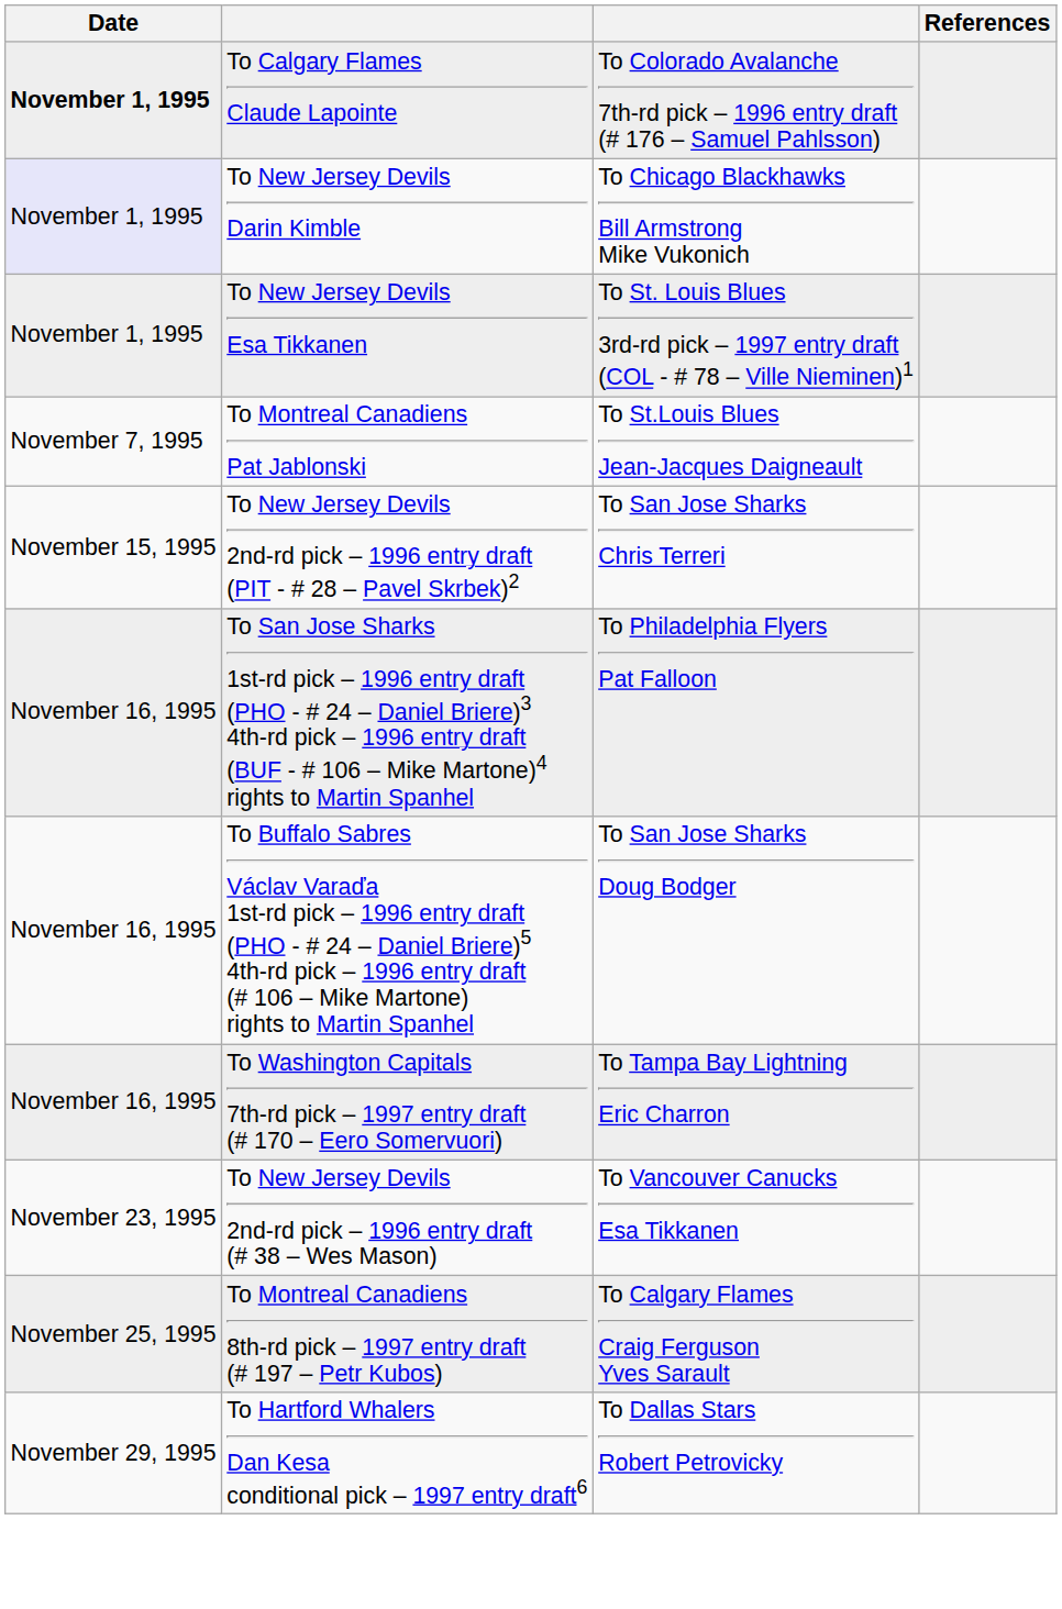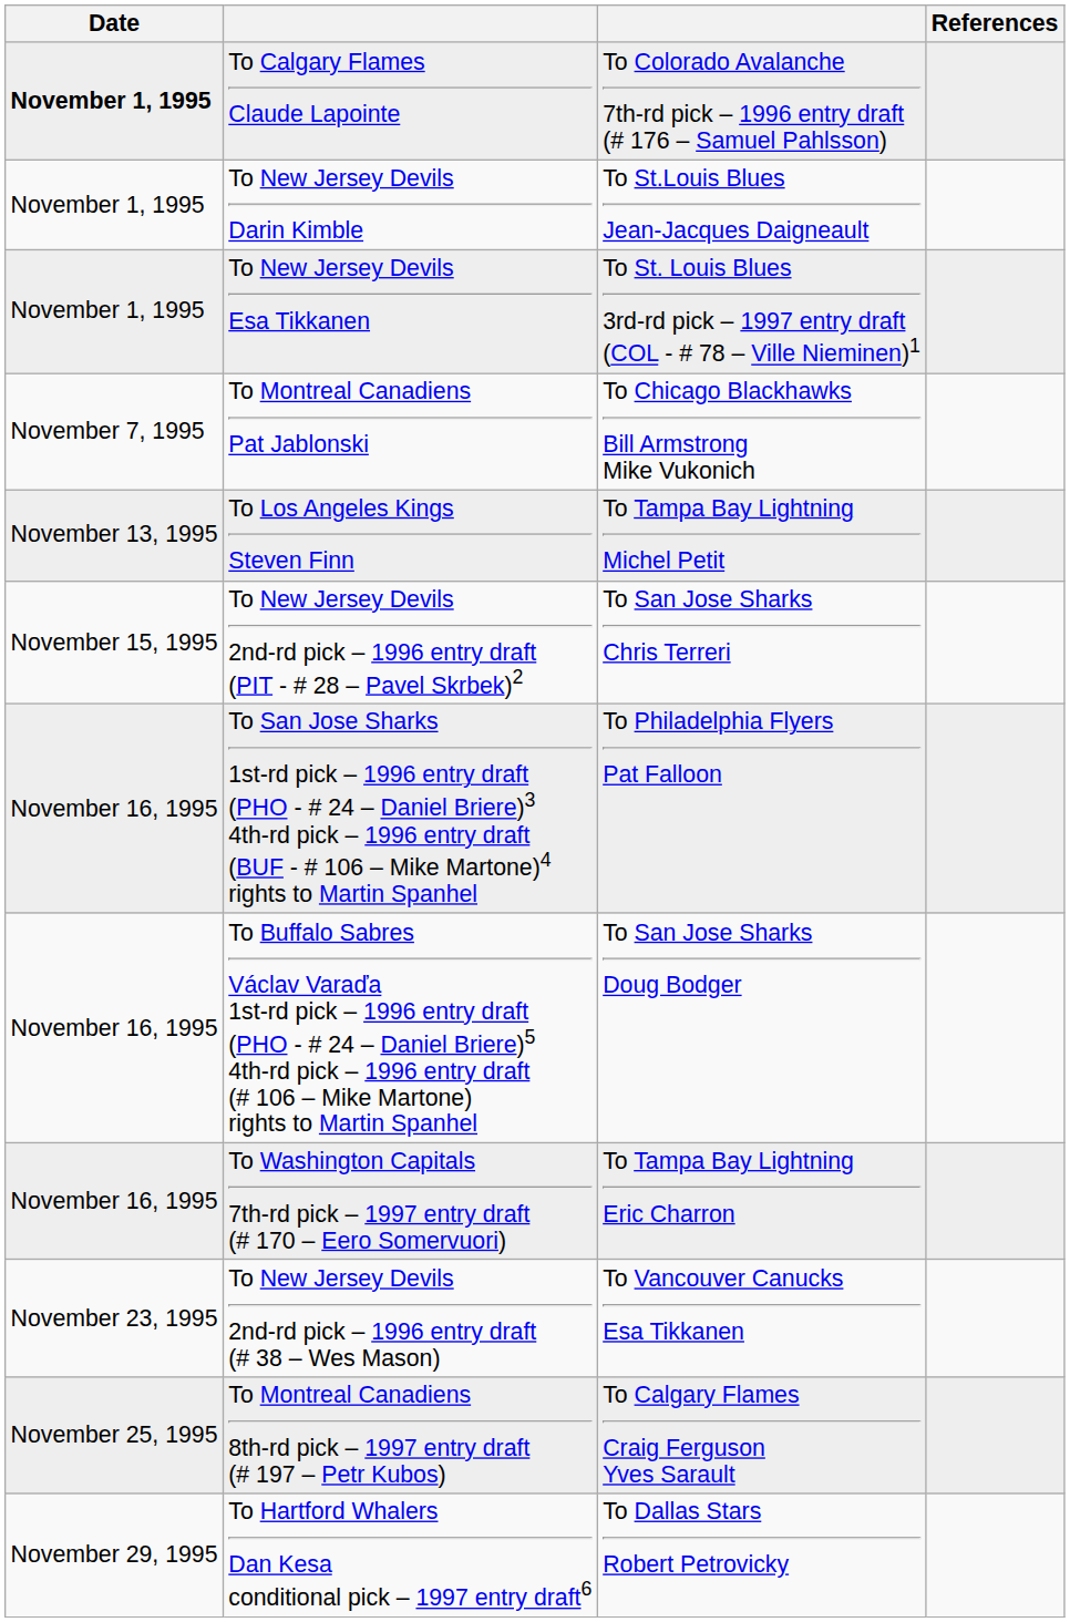 <table class="wikitable">
 <tr>
 <th>Date</th>
 <th></th>
 <th></th>
 <th>References</th>
 </tr>
 <tr bgcolor="#eeeeee">
 <td><strong>November 1, 1995</strong></td>
 <td valign="top">To <a href='#'>Calgary Flames</a><hr><a href='#'>Claude Lapointe</a></td>
 <td valign="top">To <a href='#'>Colorado Avalanche</a><hr>7th-rd pick – <a href='#'>1996 entry draft</a><br>(# 176 – <a href='#'>Samuel Pahlsson</a>)</td>
 <td></td>
 </tr>
 <tr>
-<td style="background: lavender;">November 1, 1995</td>
+<td>November 1, 1995</td>
 <td valign="top">To <a href='#'>New Jersey Devils</a><hr><a href='#'>Darin Kimble</a></td>
-<td valign="top">To <a href='#'>Chicago Blackhawks</a><hr><a href='#'>Bill Armstrong</a><br>Mike Vukonich</td>
+<td valign="top">To <a href='#'>St.Louis Blues</a><hr><a href='#'>Jean-Jacques Daigneault</a></td>
 <td></td>
 </tr>
 <tr bgcolor="#eeeeee">
 <td>November 1, 1995</td>
 <td valign="top">To <a href='#'>New Jersey Devils</a><hr><a href='#'>Esa Tikkanen</a></td>
 <td valign="top">To <a href='#'>St. Louis Blues</a><hr>3rd-rd pick – <a href='#'>1997 entry draft</a><br>(<a href='#'>COL</a> - # 78 – <a href='#'>Ville Nieminen</a>)<sup>1</sup></td>
 <td></td>
 </tr>
 <tr>
 <td>November 7, 1995</td>
 <td valign="top">To <a href='#'>Montreal Canadiens</a><hr><a href='#'>Pat Jablonski</a></td>
-<td valign="top">To <a href='#'>St.Louis Blues</a><hr><a href='#'>Jean-Jacques Daigneault</a></td>
+<td valign="top">To <a href='#'>Chicago Blackhawks</a><hr><a href='#'>Bill Armstrong</a><br>Mike Vukonich</td>
+<td></td>
+</tr>
+<tr bgcolor="#eeeeee">
+<td>November 13, 1995</td>
+<td valign="top">To <a href='#'>Los Angeles Kings</a><hr><a href='#'>Steven Finn</a></td>
+<td valign="top">To <a href='#'>Tampa Bay Lightning</a><hr><a href='#'>Michel Petit</a></td>
 <td></td>
 </tr>
 <tr>
 <td>November 15, 1995</td>
 <td valign="top">To <a href='#'>New Jersey Devils</a><hr>2nd-rd pick – <a href='#'>1996 entry draft</a><br>(<a href='#'>PIT</a> - # 28 – <a href='#'>Pavel Skrbek</a>)<sup>2</sup></td>
 <td valign="top">To <a href='#'>San Jose Sharks</a><hr><a href='#'>Chris Terreri</a></td>
 <td></td>
 </tr>
 <tr bgcolor="#eeeeee">
 <td>November 16, 1995</td>
 <td valign="top">To <a href='#'>San Jose Sharks</a><hr>1st-rd pick – <a href='#'>1996 entry draft</a><br>(<a href='#'>PHO</a> - # 24 – <a href='#'>Daniel Briere</a>)<sup>3</sup><br>4th-rd pick – <a href='#'>1996 entry draft</a><br>(<a href='#'>BUF</a> - # 106 – Mike Martone)<sup>4</sup><br>rights to <a href='#'>Martin Spanhel</a></td>
 <td valign="top">To <a href='#'>Philadelphia Flyers</a><hr><a href='#'>Pat Falloon</a></td>
 <td></td>
 </tr>
 <tr>
 <td>November 16, 1995</td>
 <td valign="top">To <a href='#'>Buffalo Sabres</a><hr><a href='#'>Václav Varaďa</a><br>1st-rd pick – <a href='#'>1996 entry draft</a><br>(<a href='#'>PHO</a> - # 24 – <a href='#'>Daniel Briere</a>)<sup>5</sup><br>4th-rd pick – <a href='#'>1996 entry draft</a><br>(# 106 – Mike Martone)<br>rights to <a href='#'>Martin Spanhel</a></td>
 <td valign="top">To <a href='#'>San Jose Sharks</a><hr><a href='#'>Doug Bodger</a></td>
 <td></td>
 </tr>
 <tr bgcolor="#eeeeee">
 <td>November 16, 1995</td>
 <td valign="top">To <a href='#'>Washington Capitals</a><hr>7th-rd pick – <a href='#'>1997 entry draft</a><br>(# 170 – <a href='#'>Eero Somervuori</a>)</td>
 <td valign="top">To <a href='#'>Tampa Bay Lightning</a><hr><a href='#'>Eric Charron</a></td>
 <td></td>
 </tr>
 <tr>
 <td>November 23, 1995</td>
 <td valign="top">To <a href='#'>New Jersey Devils</a><hr>2nd-rd pick – <a href='#'>1996 entry draft</a><br>(# 38 – Wes Mason)</td>
 <td valign="top">To <a href='#'>Vancouver Canucks</a><hr><a href='#'>Esa Tikkanen</a></td>
 <td></td>
 </tr>
 <tr bgcolor="#eeeeee">
 <td>November 25, 1995</td>
 <td valign="top">To <a href='#'>Montreal Canadiens</a><hr>8th-rd pick – <a href='#'>1997 entry draft</a><br>(# 197 – <a href='#'>Petr Kubos</a>)</td>
 <td valign="top">To <a href='#'>Calgary Flames</a><hr><a href='#'>Craig Ferguson</a><br><a href='#'>Yves Sarault</a></td>
 <td></td>
 </tr>
 <tr>
 <td>November 29, 1995</td>
 <td valign="top">To <a href='#'>Hartford Whalers</a><hr><a href='#'>Dan Kesa</a><br>conditional pick – <a href='#'>1997 entry draft</a><sup>6</sup></td>
 <td valign="top">To <a href='#'>Dallas Stars</a><hr><a href='#'>Robert Petrovicky</a></td>
 <td></td>
 </tr>
 </table>
